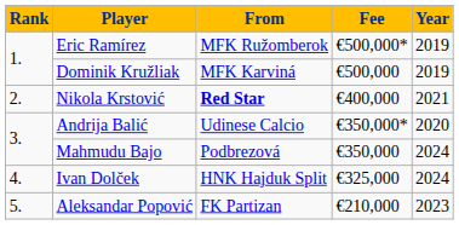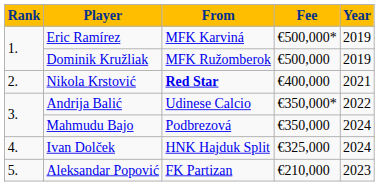 <table class="wikitable">
 <tr>
 <th style="color:#00308F; background:#FFBF00;">Rank</th>
 <th style="color:#00308F; background:#FFBF00;">Player</th>
 <th style="color:#00308F; background:#FFBF00;">From</th>
 <th style="color:#00308F; background:#FFBF00;">Fee</th>
 <th style="color:#00308F; background:#FFBF00;">Year</th>
 </tr>
 <tr>
 <td rowspan="2">1.</td>
 <td> <a href='#'>Eric Ramírez</a></td>
-<td> <a href='#'>MFK Ružomberok</a></td>
+<td> <a href='#'>MFK Karviná</a></td>
 <td>€500,000*</td>
 <td>2019</td>
 </tr>
 <tr>
 <td> <a href='#'>Dominik Kružliak</a></td>
-<td> <a href='#'>MFK Karviná</a></td>
+<td> <a href='#'>MFK Ružomberok</a></td>
 <td>€500,000</td>
 <td>2019</td>
 </tr>
 <tr>
 <td>2.</td>
 <td> <a href='#'>Nikola Krstović</a></td>
 <td><strong> <a href='#'>Red Star</a></strong></td>
 <td>€400,000</td>
 <td>2021</td>
 </tr>
 <tr>
 <td rowspan="2">3.</td>
 <td> <a href='#'>Andrija Balić</a></td>
 <td> <a href='#'>Udinese Calcio</a></td>
 <td>€350,000*</td>
-<td>2020</td>
+<td>2022</td>
 </tr>
 <tr>
 <td> <a href='#'>Mahmudu Bajo</a></td>
 <td> <a href='#'>Podbrezová</a></td>
 <td>€350,000</td>
 <td>2024</td>
 </tr>
 <tr>
 <td>4.</td>
 <td> <a href='#'>Ivan Dolček</a></td>
 <td> <a href='#'>HNK Hajduk Split</a></td>
 <td>€325,000</td>
 <td>2024</td>
 </tr>
 <tr>
 <td>5.</td>
 <td> <a href='#'>Aleksandar Popović</a></td>
 <td> <a href='#'>FK Partizan</a></td>
 <td>€210,000</td>
 <td>2023</td>
 </tr>
 </table>
